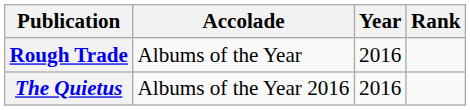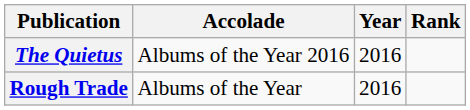 <table class="wikitable sortable plainrowheaders">
 <tr>
 <th>Publication</th>
 <th>Accolade</th>
 <th>Year</th>
 <th>Rank</th>
 </tr>
 <tr>
+<th scope="row"><em><a href='#'>The Quietus</a></em></th>
+<td>Albums of the Year 2016</td>
+<td>2016</td>
+<td></td>
+</tr>
+<tr>
 <th scope="row"><a href='#'>Rough Trade</a></th>
 <td>Albums of the Year</td>
 <td>2016</td>
 <td></td>
 </tr>
-<tr>
-<th scope="row"><em><a href='#'>The Quietus</a></em></th>
-<td>Albums of the Year 2016</td>
-<td>2016</td>
-<td></td>
-</tr>
 </table>
